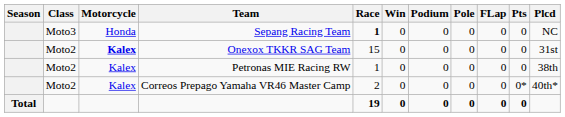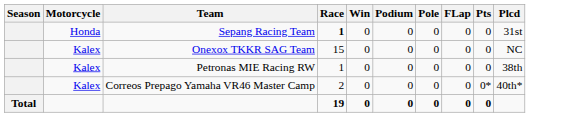 <table class="wikitable" style=text-align:right>
 <tr>
 <th>Season</th>
-<th>Class</th>
 <th>Motorcycle</th>
 <th>Team</th>
 <th>Race</th>
 <th>Win</th>
 <th>Podium</th>
 <th>Pole</th>
 <th>FLap</th>
 <th>Pts</th>
 <th>Plcd</th>
 </tr>
 <tr>
 <th></th>
-<td>Moto3</td>
 <td><a href='#'>Honda</a></td>
 <td><a href='#'>Sepang Racing Team</a></td>
 <td><strong>1</strong></td>
+<td>0</td>
+<td>0</td>
+<td>0</td>
+<td>0</td>
+<td>0</td>
+<td>31st</td>
+</tr>
+<tr>
+<th></th>
+<td><a href='#'>Kalex</a></td>
+<td><a href='#'>Onexox TKKR SAG Team</a></td>
+<td>15</td>
 <td>0</td>
 <td>0</td>
 <td>0</td>
 <td>0</td>
 <td>0</td>
 <td>NC</td>
 </tr>
 <tr>
 <th></th>
-<td>Moto2</td>
-<td><strong><a href='#'>Kalex</a></strong></td>
-<td><a href='#'>Onexox TKKR SAG Team</a></td>
-<td>15</td>
-<td>0</td>
-<td>0</td>
-<td>0</td>
-<td>0</td>
-<td>0</td>
-<td>31st</td>
-</tr>
-<tr>
-<th></th>
-<td>Moto2</td>
 <td><a href='#'>Kalex</a></td>
 <td>Petronas MIE Racing RW</td>
 <td>1</td>
 <td>0</td>
 <td>0</td>
 <td>0</td>
 <td>0</td>
 <td>0</td>
 <td>38th</td>
 </tr>
 <tr>
 <th></th>
-<td>Moto2</td>
 <td><a href='#'>Kalex</a></td>
 <td>Correos Prepago Yamaha VR46 Master Camp</td>
 <td>2</td>
 <td>0</td>
 <td>0</td>
 <td>0</td>
 <td>0</td>
 <td>0*</td>
 <td>40th*</td>
 </tr>
 <tr>
 <th>Total</th>
 <td></td>
 <td></td>
-<td></td>
 <td><strong>19</strong></td>
 <td><strong>0</strong></td>
 <td><strong>0</strong></td>
 <td><strong>0</strong></td>
 <td><strong>0</strong></td>
 <td><strong>0</strong></td>
 <td></td>
 </tr>
 </table>
